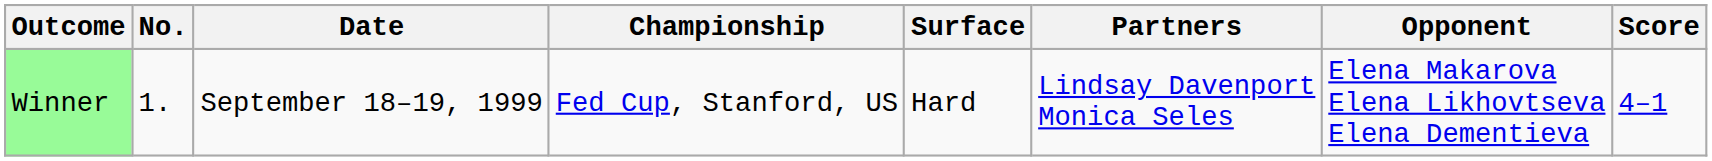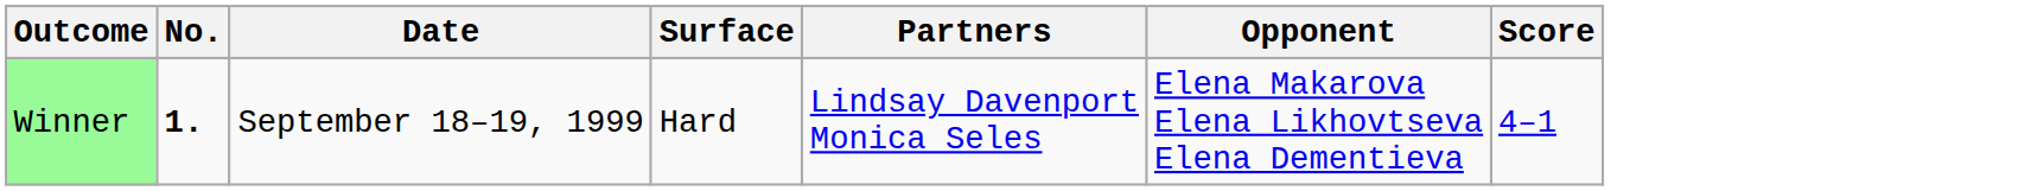 <table class="sortable wikitable">
 <tr>
 <th>Outcome</th>
 <th>No.</th>
 <th>Date</th>
-<th>Championship</th>
 <th>Surface</th>
 <th>Partners</th>
 <th>Opponent</th>
 <th>Score</th>
 </tr>
 <tr>
 <td bgcolor=98FB98>Winner</td>
-<td>1.</td>
+<td><strong>1.</strong></td>
 <td>September 18–19, 1999</td>
-<td><a href='#'>Fed Cup</a>, Stanford, US</td>
 <td>Hard</td>
 <td> <a href='#'>Lindsay Davenport</a><br> <a href='#'>Monica Seles</a></td>
 <td> <a href='#'>Elena Makarova</a><br> <a href='#'>Elena Likhovtseva</a><br> <a href='#'>Elena Dementieva</a></td>
 <td><a href='#'>4–1</a></td>
 </tr>
 </table>
